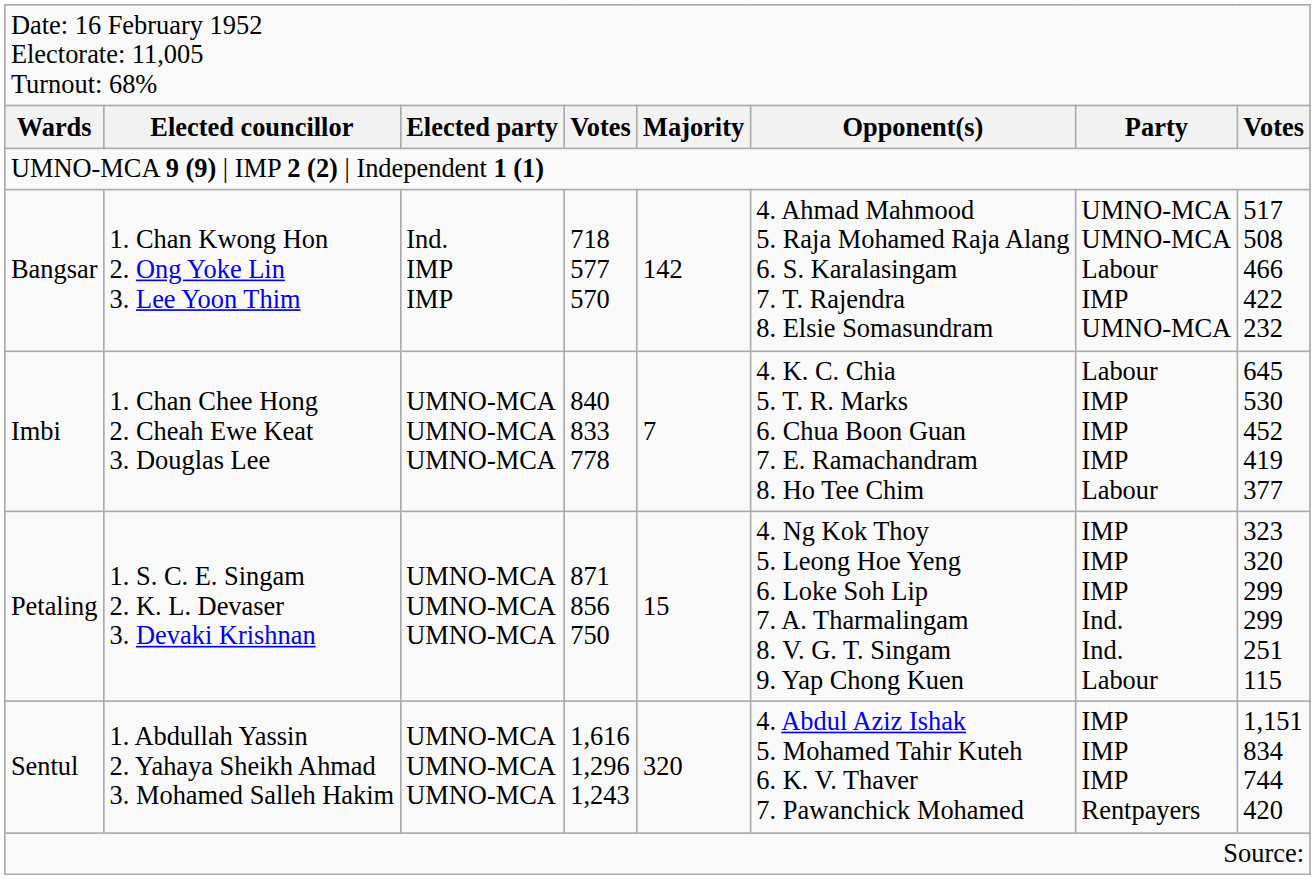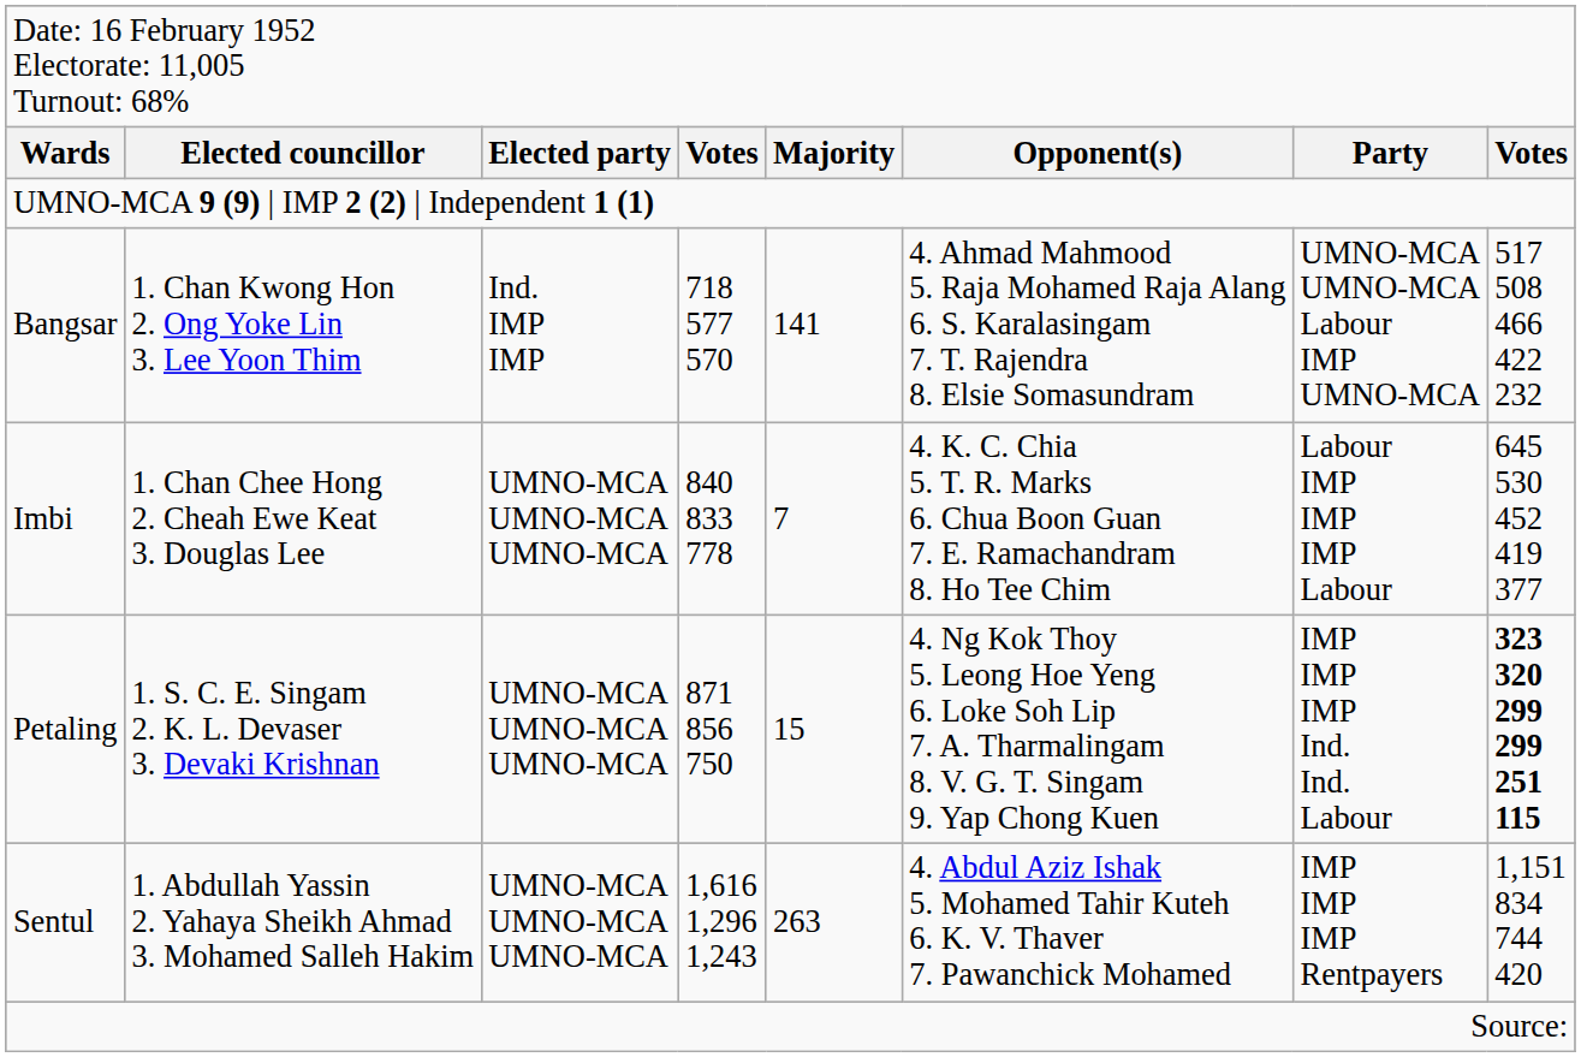 <table class=wikitable>
 <tr>
 <td colspan=8>Date: 16 February 1952<br>Electorate: 11,005<br>Turnout: 68%</td>
 </tr>
 <tr>
 <th>Wards</th>
 <th>Elected councillor</th>
 <th>Elected party</th>
 <th>Votes</th>
 <th>Majority</th>
 <th>Opponent(s)</th>
 <th>Party</th>
 <th>Votes</th>
 </tr>
 <tr>
 <td colspan=8>UMNO-MCA <strong>9 (9)</strong> | IMP <strong>2 (2)</strong> | Independent <strong>1 (1)</strong> </td>
 </tr>
 <tr>
 <td>Bangsar</td>
 <td>1. Chan Kwong Hon<br>2. <a href='#'>Ong Yoke Lin</a><br>3. <a href='#'>Lee Yoon Thim</a></td>
 <td>Ind.<br>IMP<br>IMP</td>
 <td>718<br>577<br>570</td>
-<td>142</td>
+<td>141</td>
 <td>4. Ahmad Mahmood<br>5. Raja Mohamed Raja Alang<br>6. S. Karalasingam<br>7. T. Rajendra<br>8. Elsie Somasundram</td>
 <td>UMNO-MCA<br>UMNO-MCA<br>Labour<br>IMP<br>UMNO-MCA</td>
 <td>517<br>508<br>466<br>422<br>232</td>
 </tr>
 <tr>
 <td>Imbi</td>
 <td>1. Chan Chee Hong<br>2. Cheah Ewe Keat<br>3. Douglas Lee</td>
 <td>UMNO-MCA<br>UMNO-MCA<br>UMNO-MCA</td>
 <td>840<br>833<br>778</td>
 <td>7</td>
 <td>4. K. C. Chia<br>5. T. R. Marks<br>6. Chua Boon Guan<br>7. E. Ramachandram<br>8. Ho Tee Chim</td>
 <td>Labour<br>IMP<br>IMP<br>IMP<br>Labour</td>
 <td>645<br>530<br>452<br>419<br>377</td>
 </tr>
 <tr>
 <td>Petaling</td>
 <td>1. S. C. E. Singam<br>2. K. L. Devaser<br>3. <a href='#'>Devaki Krishnan</a></td>
 <td>UMNO-MCA<br>UMNO-MCA<br>UMNO-MCA</td>
 <td>871<br>856<br>750</td>
 <td>15</td>
 <td>4. Ng Kok Thoy<br>5. Leong Hoe Yeng<br>6. Loke Soh Lip<br>7. A. Tharmalingam<br>8. V. G. T. Singam<br>9. Yap Chong Kuen</td>
 <td>IMP<br>IMP<br>IMP<br>Ind.<br>Ind.<br>Labour</td>
-<td>323<br>320<br>299<br>299<br>251<br>115</td>
+<td><strong>323<br>320<br>299<br>299<br>251<br>115</strong></td>
 </tr>
 <tr>
 <td>Sentul</td>
 <td>1. Abdullah Yassin<br>2. Yahaya Sheikh Ahmad<br>3. Mohamed Salleh Hakim</td>
 <td>UMNO-MCA<br>UMNO-MCA<br>UMNO-MCA</td>
 <td>1,616<br>1,296<br>1,243</td>
-<td>320</td>
+<td>263</td>
 <td>4. <a href='#'>Abdul Aziz Ishak</a><br>5. Mohamed Tahir Kuteh<br>6. K. V. Thaver<br>7. Pawanchick Mohamed</td>
 <td>IMP<br>IMP<br>IMP<br>Rentpayers</td>
 <td>1,151<br>834<br>744<br>420</td>
 </tr>
 <tr>
 <td colspan=8 align=right>Source: </td>
 </tr>
 </table>
